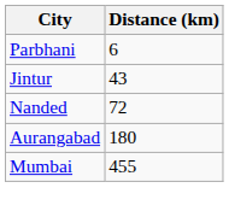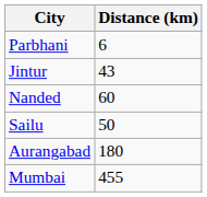 <table class="wikitable">
 <tr>
 <th>City</th>
 <th>Distance (km)</th>
 </tr>
 <tr>
 <td><a href='#'>Parbhani</a></td>
 <td>6</td>
 </tr>
 <tr>
 <td><a href='#'>Jintur</a></td>
 <td>43</td>
 </tr>
 <tr>
 <td><a href='#'>Nanded</a></td>
-<td>72</td>
+<td>60</td>
+</tr>
+<tr>
+<td><a href='#'>Sailu</a></td>
+<td>50</td>
 </tr>
 <tr>
 <td><a href='#'>Aurangabad</a></td>
 <td>180</td>
 </tr>
 <tr>
 <td><a href='#'>Mumbai</a></td>
 <td>455</td>
 </tr>
 </table>
